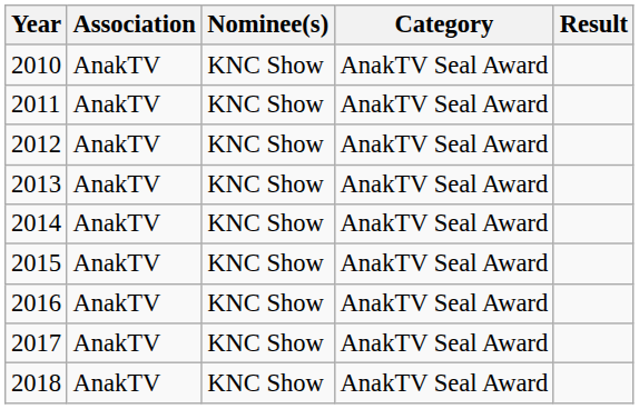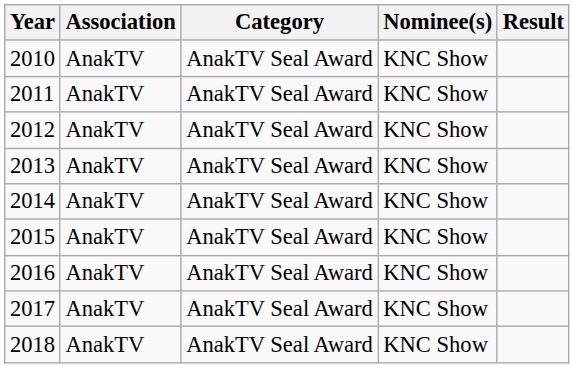 <table class="wikitable sortable">
 <tr>
 <th>Year</th>
 <th>Association</th>
+<th>Category</th>
 <th>Nominee(s)</th>
-<th>Category</th>
 <th>Result</th>
 </tr>
 <tr>
 <td>2010</td>
 <td>AnakTV</td>
+<td>AnakTV Seal Award</td>
 <td>KNC Show</td>
-<td>AnakTV Seal Award</td>
 <td></td>
 </tr>
 <tr>
 <td>2011</td>
 <td>AnakTV</td>
+<td>AnakTV Seal Award</td>
 <td>KNC Show</td>
-<td>AnakTV Seal Award</td>
 <td></td>
 </tr>
 <tr>
 <td>2012</td>
 <td>AnakTV</td>
+<td>AnakTV Seal Award</td>
 <td>KNC Show</td>
-<td>AnakTV Seal Award</td>
 <td></td>
 </tr>
 <tr>
 <td>2013</td>
 <td>AnakTV</td>
+<td>AnakTV Seal Award</td>
 <td>KNC Show</td>
-<td>AnakTV Seal Award</td>
 <td></td>
 </tr>
 <tr>
 <td>2014</td>
 <td>AnakTV</td>
+<td>AnakTV Seal Award</td>
 <td>KNC Show</td>
-<td>AnakTV Seal Award</td>
 <td></td>
 </tr>
 <tr>
 <td>2015</td>
 <td>AnakTV</td>
+<td>AnakTV Seal Award</td>
 <td>KNC Show</td>
-<td>AnakTV Seal Award</td>
 <td></td>
 </tr>
 <tr>
 <td>2016</td>
 <td>AnakTV</td>
+<td>AnakTV Seal Award</td>
 <td>KNC Show</td>
-<td>AnakTV Seal Award</td>
 <td></td>
 </tr>
 <tr>
 <td>2017</td>
 <td>AnakTV</td>
+<td>AnakTV Seal Award</td>
 <td>KNC Show</td>
-<td>AnakTV Seal Award</td>
 <td></td>
 </tr>
 <tr>
 <td>2018</td>
 <td>AnakTV</td>
+<td>AnakTV Seal Award</td>
 <td>KNC Show</td>
-<td>AnakTV Seal Award</td>
 <td></td>
 </tr>
 </table>
